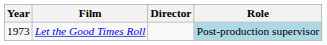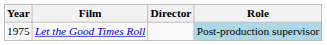 <table class="wikitable">
 <tr>
 <th>Year</th>
 <th>Film</th>
 <th>Director</th>
 <th>Role</th>
 </tr>
 <tr>
-<td>1973</td>
+<td>1975</td>
 <td><em><a href='#'>Let the Good Times Roll</a></em></td>
 <td></td>
 <td style="background: lightblue;">Post-production supervisor</td>
 </tr>
 </table>
